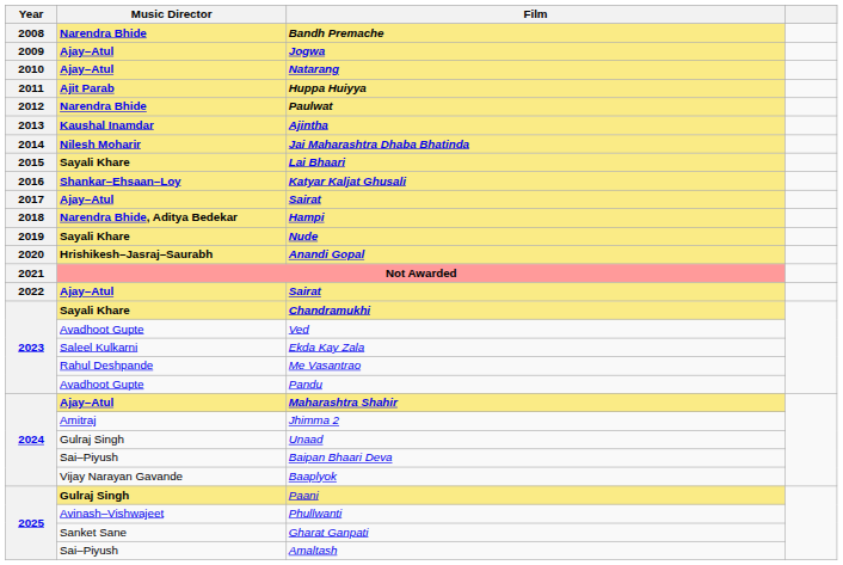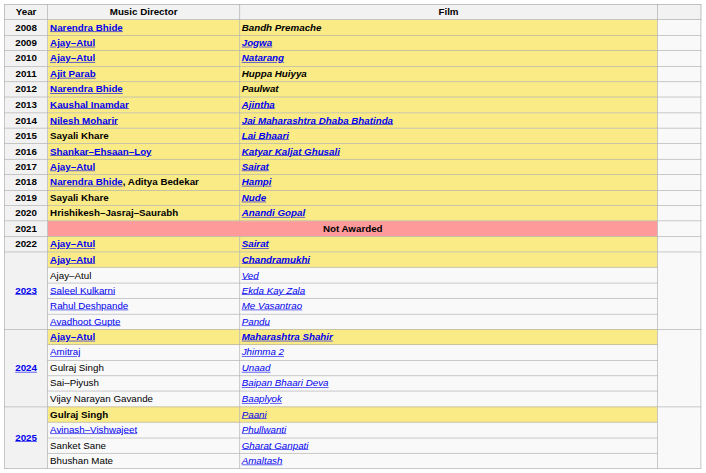 <table class="wikitable" style="">
 <tr bgcolor="#bebebe">
 <th width="5%">Year</th>
 <th width="22%">Music Director</th>
 <th width="48%">Film</th>
 <th width="5%"></th>
 </tr>
 <tr>
 <th rowspan="1" style="text-align:center">2008</th>
 <td rowspan="1" style="background:#FAEB86;"><strong><a href='#'>Narendra Bhide</a></strong></td>
 <td style="background:#FAEB86;"><strong><em>Bandh Premache</em></strong></td>
 <td></td>
 </tr>
 <tr>
 <th rowspan="1" style="text-align:center">2009</th>
 <td rowspan="1" style="background:#FAEB86;"><strong><a href='#'>Ajay–Atul</a></strong></td>
 <td style="background:#FAEB86;"><strong><em><a href='#'>Jogwa</a></em></strong></td>
 <td></td>
 </tr>
 <tr>
 <th rowspan="1" style="text-align:center">2010</th>
 <td rowspan="1" style="background:#FAEB86;"><strong><a href='#'>Ajay–Atul</a></strong></td>
 <td style="background:#FAEB86;"><strong><em><a href='#'>Natarang</a></em></strong></td>
 <td></td>
 </tr>
 <tr>
 <th rowspan="1" style="text-align:center">2011</th>
 <td rowspan="1" style="background:#FAEB86;"><strong><a href='#'>Ajit Parab</a></strong></td>
 <td style="background:#FAEB86;"><strong><em>Huppa Huiyya</em></strong></td>
 <td></td>
 </tr>
 <tr>
 <th rowspan="1" style="text-align:center">2012</th>
 <td rowspan="1" style="background:#FAEB86;"><strong><a href='#'>Narendra Bhide</a></strong></td>
 <td style="background:#FAEB86;"><strong><em>Paulwat</em></strong></td>
 <td></td>
 </tr>
 <tr>
 <th rowspan="1" style="text-align:center">2013</th>
 <td rowspan="1" style="background:#FAEB86;"><strong><a href='#'>Kaushal Inamdar</a></strong></td>
 <td style="background:#FAEB86;"><strong><em><a href='#'>Ajintha</a></em></strong></td>
 <td></td>
 </tr>
 <tr>
 <th rowspan="1" style="text-align:center">2014</th>
 <td rowspan="1" style="background:#FAEB86;"><strong><a href='#'>Nilesh Moharir</a></strong></td>
 <td style="background:#FAEB86;"><strong><em><a href='#'>Jai Maharashtra Dhaba Bhatinda</a></em></strong></td>
 <td></td>
 </tr>
 <tr>
 <th rowspan="1" style="text-align:center">2015</th>
 <td rowspan="1" style="background:#FAEB86;"><strong>Sayali Khare</strong></td>
 <td style="background:#FAEB86;"><strong><em><a href='#'>Lai Bhaari</a></em></strong></td>
 <td></td>
 </tr>
 <tr>
 <th rowspan="1" style="text-align:center">2016</th>
 <td rowspan="1" style="background:#FAEB86;"><strong><a href='#'>Shankar–Ehsaan–Loy</a></strong></td>
 <td style="background:#FAEB86;"><strong><em><a href='#'>Katyar Kaljat Ghusali</a></em></strong></td>
 <td></td>
 </tr>
 <tr>
 <th rowspan="1" style="text-align:center">2017</th>
 <td rowspan="1" style="background:#FAEB86;"><strong><a href='#'>Ajay–Atul</a></strong></td>
 <td style="background:#FAEB86;"><strong><em><a href='#'>Sairat</a></em></strong></td>
 <td></td>
 </tr>
 <tr>
 <th rowspan="1" style="text-align:center">2018</th>
 <td rowspan="1" style="background:#FAEB86;"><strong><a href='#'>Narendra Bhide</a>, Aditya Bedekar</strong></td>
 <td style="background:#FAEB86;"><strong><em><a href='#'>Hampi</a></em></strong></td>
 <td></td>
 </tr>
 <tr>
 <th rowspan="1" style="text-align:center">2019</th>
 <td rowspan="1" style="background:#FAEB86;"><strong>Sayali Khare</strong></td>
 <td style="background:#FAEB86;"><strong><em><a href='#'>Nude</a></em></strong></td>
 <td></td>
 </tr>
 <tr>
 <th rowspan="1" style="text-align:center">2020</th>
 <td rowspan="1" style="background:#FAEB86;"><strong>Hrishikesh–Jasraj–Saurabh</strong></td>
 <td style="background:#FAEB86;"><strong><em><a href='#'>Anandi Gopal</a></em></strong></td>
 <td></td>
 </tr>
 <tr>
 <th rowspan="1" style="text-align:center">2021</th>
 <td colspan="2" rowspan="1" bgcolor="#ff9a9a" style="text-align:center"><strong>Not Awarded</strong></td>
 <td></td>
 </tr>
 <tr>
 <th rowspan="1" style="text-align:center">2022</th>
 <td rowspan="1" style="background:#FAEB86;"><strong><a href='#'>Ajay–Atul</a></strong></td>
 <td style="background:#FAEB86;"><strong><em><a href='#'>Sairat</a></em></strong></td>
 <td></td>
 </tr>
 <tr>
 <th rowspan="5" style="text-align:center"><a href='#'>2023</a></th>
-<td rowspan="1" style="background:#FAEB86;"><strong>Sayali Khare</strong></td>
+<td rowspan="1" style="background:#FAEB86;"><strong><a href='#'>Ajay–Atul</a></strong></td>
 <td style="background:#FAEB86;"><strong><em><a href='#'>Chandramukhi</a></em></strong></td>
 <td rowspan="5"></td>
 </tr>
 <tr>
-<td><a href='#'>Avadhoot Gupte</a></td>
+<td>Ajay–Atul</td>
 <td><em><a href='#'>Ved</a></em></td>
 </tr>
 <tr>
 <td><a href='#'>Saleel Kulkarni</a></td>
 <td><a href='#'><em>Ekda Kay Zala</em></a></td>
 </tr>
 <tr>
 <td><a href='#'>Rahul Deshpande</a></td>
 <td><em><a href='#'>Me Vasantrao</a></em></td>
 </tr>
 <tr>
 <td><a href='#'>Avadhoot Gupte</a></td>
 <td><em><a href='#'>Pandu</a></em></td>
 </tr>
 <tr>
 <th rowspan="5" style="text-align:center"><strong><a href='#'>2024</a></strong></th>
 <td style="background:#FAEB86;"><strong><a href='#'>Ajay–Atul</a></strong></td>
 <td style="background:#FAEB86;"><strong><em><a href='#'>Maharashtra Shahir</a></em></strong></td>
 <td rowspan="5"></td>
 </tr>
 <tr>
 <td><a href='#'>Amitraj</a></td>
 <td><em><a href='#'>Jhimma 2</a></em></td>
 </tr>
 <tr>
 <td>Gulraj Singh</td>
 <td><em><a href='#'>Unaad</a></em></td>
 </tr>
 <tr>
 <td>Sai–Piyush</td>
 <td><em><a href='#'>Baipan Bhaari Deva</a></em></td>
 </tr>
 <tr>
 <td>Vijay Narayan Gavande</td>
 <td><em><a href='#'>Baaplyok</a></em></td>
 </tr>
 <tr>
 <th rowspan="4" style="text-align:center"><a href='#'>2025</a></th>
 <td style="background:#FAEB86;"><strong>Gulraj Singh</strong></td>
 <td style="background:#FAEB86;"><em><a href='#'>Paani</a></em></td>
 <td rowspan="4"></td>
 </tr>
 <tr>
 <td><a href='#'>Avinash–Vishwajeet</a></td>
 <td><em><a href='#'>Phullwanti</a></em></td>
 </tr>
 <tr>
 <td>Sanket Sane</td>
 <td><em><a href='#'>Gharat Ganpati</a></em></td>
 </tr>
 <tr>
-<td>Sai–Piyush</td>
+<td>Bhushan Mate</td>
 <td><em><a href='#'>Amaltash</a></em></td>
 </tr>
 </table>
